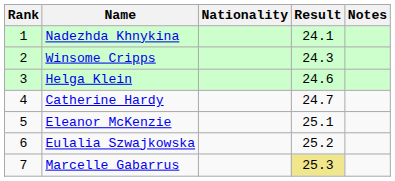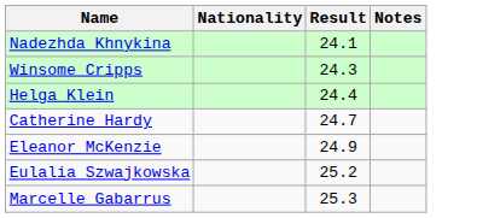 <table class="wikitable sortable" style="text-align:center">
 <tr>
-<th>Rank</th>
 <th>Name</th>
 <th>Nationality</th>
 <th>Result</th>
 <th>Notes</th>
 </tr>
 <tr bgcolor=ccffcc>
-<td>1</td>
 <td align="left"><a href='#'>Nadezhda Khnykina</a></td>
 <td align="left"></td>
 <td>24.1</td>
 <td></td>
 </tr>
 <tr bgcolor=ccffcc>
-<td>2</td>
 <td align="left"><a href='#'>Winsome Cripps</a></td>
 <td align="left"></td>
 <td>24.3</td>
 <td></td>
 </tr>
 <tr bgcolor=ccffcc>
-<td>3</td>
 <td align="left"><a href='#'>Helga Klein</a></td>
 <td align="left"></td>
-<td>24.6</td>
+<td>24.4</td>
 <td></td>
 </tr>
 <tr>
-<td>4</td>
 <td align="left"><a href='#'>Catherine Hardy</a></td>
 <td align="left"></td>
 <td>24.7</td>
 <td></td>
 </tr>
 <tr>
-<td>5</td>
 <td align="left"><a href='#'>Eleanor McKenzie</a></td>
 <td align="left"></td>
-<td>25.1</td>
+<td>24.9</td>
 <td></td>
 </tr>
 <tr>
-<td>6</td>
 <td align="left"><a href='#'>Eulalia Szwajkowska</a></td>
 <td align="left"></td>
 <td>25.2</td>
 <td></td>
 </tr>
 <tr>
-<td>7</td>
 <td align="left"><a href='#'>Marcelle Gabarrus</a></td>
 <td align="left"></td>
-<td style="background: khaki;">25.3</td>
+<td>25.3</td>
 <td></td>
 </tr>
 </table>
